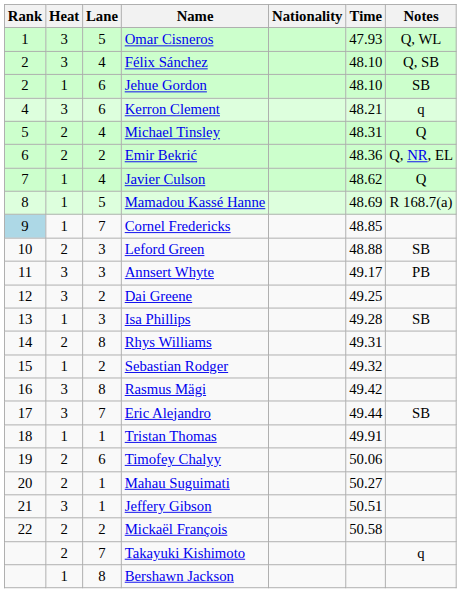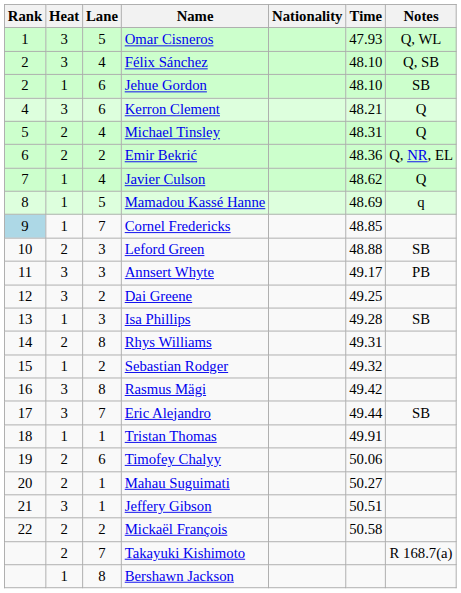 <table class="wikitable sortable" style="text-align:center">
 <tr>
 <th>Rank</th>
 <th>Heat</th>
 <th>Lane</th>
 <th>Name</th>
 <th>Nationality</th>
 <th>Time</th>
 <th>Notes</th>
 </tr>
 <tr bgcolor=ccffcc>
 <td>1</td>
 <td>3</td>
 <td>5</td>
 <td align=left><a href='#'>Omar Cisneros</a></td>
 <td align=left></td>
 <td>47.93</td>
 <td>Q, WL</td>
 </tr>
 <tr bgcolor=ccffcc>
 <td>2</td>
 <td>3</td>
 <td>4</td>
 <td align=left><a href='#'>Félix Sánchez</a></td>
 <td align=left></td>
 <td>48.10</td>
 <td>Q, SB</td>
 </tr>
 <tr bgcolor=ccffcc>
 <td>2</td>
 <td>1</td>
 <td>6</td>
 <td align=left><a href='#'>Jehue Gordon</a></td>
 <td align=left></td>
 <td>48.10</td>
 <td>SB</td>
 </tr>
 <tr bgcolor=ddffdd>
 <td>4</td>
 <td>3</td>
 <td>6</td>
 <td align=left><a href='#'>Kerron Clement</a></td>
 <td align=left></td>
 <td>48.21</td>
-<td>q</td>
+<td>Q</td>
 </tr>
 <tr bgcolor=ccffcc>
 <td>5</td>
 <td>2</td>
 <td>4</td>
 <td align=left><a href='#'>Michael Tinsley</a></td>
 <td align=left></td>
 <td>48.31</td>
 <td>Q</td>
 </tr>
 <tr bgcolor=ccffcc>
 <td>6</td>
 <td>2</td>
 <td>2</td>
 <td align=left><a href='#'>Emir Bekrić</a></td>
 <td align=left></td>
 <td>48.36</td>
 <td>Q, <a href='#'>NR</a>, EL</td>
 </tr>
 <tr bgcolor=ccffcc>
 <td>7</td>
 <td>1</td>
 <td>4</td>
 <td align=left><a href='#'>Javier Culson</a></td>
 <td align=left></td>
 <td>48.62</td>
 <td>Q</td>
 </tr>
 <tr bgcolor=ddffdd>
 <td>8</td>
 <td>1</td>
 <td>5</td>
 <td align=left><a href='#'>Mamadou Kassé Hanne</a></td>
 <td align=left></td>
 <td>48.69</td>
-<td>R 168.7(a)</td>
+<td>q</td>
 </tr>
 <tr>
 <td style="background: lightblue;">9</td>
 <td>1</td>
 <td>7</td>
 <td align=left><a href='#'>Cornel Fredericks</a></td>
 <td align=left></td>
 <td>48.85</td>
 <td></td>
 </tr>
 <tr>
 <td>10</td>
 <td>2</td>
 <td>3</td>
 <td align=left><a href='#'>Leford Green</a></td>
 <td align=left></td>
 <td>48.88</td>
 <td>SB</td>
 </tr>
 <tr>
 <td>11</td>
 <td>3</td>
 <td>3</td>
 <td align=left><a href='#'>Annsert Whyte</a></td>
 <td align=left></td>
 <td>49.17</td>
 <td>PB</td>
 </tr>
 <tr>
 <td>12</td>
 <td>3</td>
 <td>2</td>
 <td align=left><a href='#'>Dai Greene</a></td>
 <td align=left></td>
 <td>49.25</td>
 <td></td>
 </tr>
 <tr>
 <td>13</td>
 <td>1</td>
 <td>3</td>
 <td align=left><a href='#'>Isa Phillips</a></td>
 <td align=left></td>
 <td>49.28</td>
 <td>SB</td>
 </tr>
 <tr>
 <td>14</td>
 <td>2</td>
 <td>8</td>
 <td align=left><a href='#'>Rhys Williams</a></td>
 <td align=left></td>
 <td>49.31</td>
 <td></td>
 </tr>
 <tr>
 <td>15</td>
 <td>1</td>
 <td>2</td>
 <td align=left><a href='#'>Sebastian Rodger</a></td>
 <td align=left></td>
 <td>49.32</td>
 <td></td>
 </tr>
 <tr>
 <td>16</td>
 <td>3</td>
 <td>8</td>
 <td align=left><a href='#'>Rasmus Mägi</a></td>
 <td align=left></td>
 <td>49.42</td>
 <td></td>
 </tr>
 <tr>
 <td>17</td>
 <td>3</td>
 <td>7</td>
 <td align=left><a href='#'>Eric Alejandro</a></td>
 <td align=left></td>
 <td>49.44</td>
 <td>SB</td>
 </tr>
 <tr>
 <td>18</td>
 <td>1</td>
 <td>1</td>
 <td align=left><a href='#'>Tristan Thomas</a></td>
 <td align=left></td>
 <td>49.91</td>
 <td></td>
 </tr>
 <tr>
 <td>19</td>
 <td>2</td>
 <td>6</td>
 <td align=left><a href='#'>Timofey Chalyy</a></td>
 <td align=left></td>
 <td>50.06</td>
 <td></td>
 </tr>
 <tr>
 <td>20</td>
 <td>2</td>
 <td>1</td>
 <td align=left><a href='#'>Mahau Suguimati</a></td>
 <td align=left></td>
 <td>50.27</td>
 <td></td>
 </tr>
 <tr>
 <td>21</td>
 <td>3</td>
 <td>1</td>
 <td align=left><a href='#'>Jeffery Gibson</a></td>
 <td align=left></td>
 <td>50.51</td>
 <td></td>
 </tr>
 <tr>
 <td>22</td>
 <td>2</td>
 <td>2</td>
 <td align=left><a href='#'>Mickaël François</a></td>
 <td align=left></td>
 <td>50.58</td>
 <td></td>
 </tr>
 <tr>
 <td></td>
 <td>2</td>
 <td>7</td>
 <td align=left><a href='#'>Takayuki Kishimoto</a></td>
 <td align=left></td>
 <td></td>
-<td>q</td>
+<td>R 168.7(a)</td>
 </tr>
 <tr>
 <td></td>
 <td>1</td>
 <td>8</td>
 <td align=left><a href='#'>Bershawn Jackson</a></td>
 <td align=left></td>
 <td></td>
 <td></td>
 </tr>
 </table>
